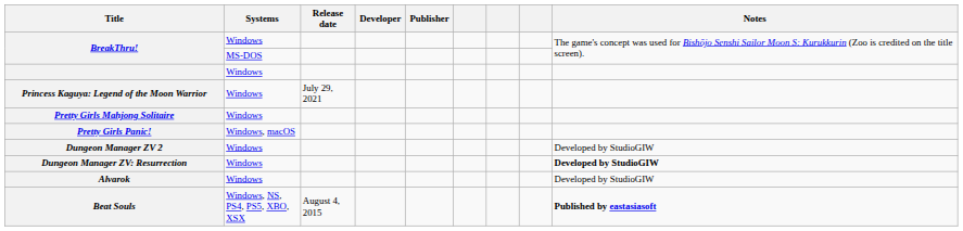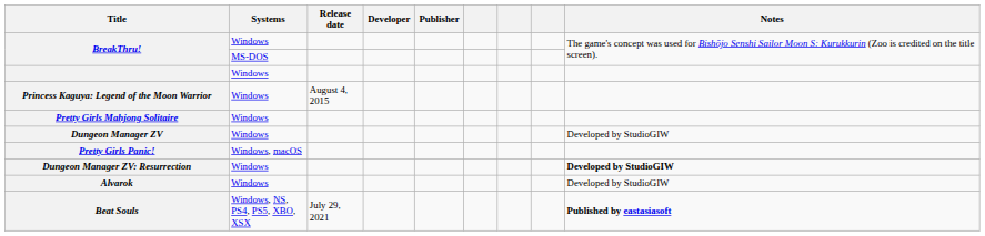 <table class="wikitable sortable" style="width: 84%; font-size: smaller">
 <tr>
 <th scope="col" style="width:20%;">Title</th>
 <th scope="col" style="width:7%;">Systems</th>
 <th scope="col" style="width:5%;">Release date</th>
 <th scope="col" style="width:3%;">Developer</th>
 <th scope="col" style="width:3%;">Publisher</th>
 <th scope="col" style="width:3%;"></th>
 <th scope="col" style="width:3%;"></th>
 <th scope="col" style="width:3%;"></th>
 <th scope="col" style="width:37%;" class="unsortable">Notes</th>
 </tr>
 <tr>
 <th scope="row" rowspan="2"><em><a href='#'>BreakThru!</a></em> </th>
 <td><a href='#'>Windows</a></td>
 <td></td>
 <td></td>
 <td></td>
 <td></td>
 <td></td>
 <td></td>
 <td scope="row" rowspan="2">The game's concept was used for <em><a href='#'>Bishōjo Senshi Sailor Moon S: Kurukkurin</a></em> (Zoo is credited on the title screen).</td>
 </tr>
 <tr>
 <td><a href='#'>MS-DOS</a></td>
 <td></td>
 <td></td>
 <td></td>
 <td></td>
 <td></td>
 <td></td>
 </tr>
 <tr>
 <th scope="row"><em></em> </th>
 <td><a href='#'>Windows</a></td>
 <td></td>
 <td></td>
 <td></td>
 <td></td>
 <td></td>
 <td></td>
 <td></td>
 </tr>
 <tr>
 <th><em>Princess Kaguya: Legend of the Moon Warrior</em></th>
 <td><a href='#'>Windows</a></td>
-<td>July 29, 2021</td>
+<td August 4, 2015>August 4, 2015</td>
 <td></td>
 <td></td>
 <td></td>
 <td></td>
 <td></td>
 </tr>
 <tr>
 <th scope="row"><em><a href='#'>Pretty Girls Mahjong Solitaire</a></em> </th>
 <td><a href='#'>Windows</a></td>
 <td></td>
 <td></td>
 <td></td>
 <td></td>
 <td></td>
 <td></td>
 <td></td>
 </tr>
 <tr>
+<th scope="row"><em>Dungeon Manager ZV</em></th>
+<td><a href='#'>Windows</a></td>
+<td></td>
+<td></td>
+<td></td>
+<td></td>
+<td></td>
+<td></td>
+<td>Developed by StudioGIW</td>
+</tr>
+<tr>
 <th><em><a href='#'>Pretty Girls Panic!</a></em></th>
 <td><a href='#'>Windows</a>, <a href='#'>macOS</a></td>
 <td></td>
 <td></td>
 <td></td>
 <td></td>
 <td></td>
 <td></td>
 <td></td>
-</tr>
-<tr>
-<th scope="row"><em>Dungeon Manager ZV 2</em></th>
-<td><a href='#'>Windows</a></td>
-<td></td>
-<td></td>
-<td></td>
-<td></td>
-<td></td>
-<td></td>
-<td>Developed by StudioGIW</td>
 </tr>
 <tr>
 <th scope="row"><em>Dungeon Manager ZV: Resurrection</em></th>
 <td><a href='#'>Windows</a></td>
 <td></td>
 <td></td>
 <td></td>
 <td></td>
 <td></td>
 <td></td>
 <td><strong>Developed by StudioGIW</strong></td>
 </tr>
 <tr>
 <th scope="row"><em>Alvarok</em> </th>
 <td><a href='#'>Windows</a></td>
 <td></td>
 <td></td>
 <td></td>
 <td></td>
 <td></td>
 <td></td>
 <td>Developed by StudioGIW</td>
 </tr>
 <tr>
 <th><em>Beat Souls</em></th>
 <td><a href='#'>Windows</a>, <a href='#'>NS</a>, <a href='#'>PS4</a>, <a href='#'>PS5</a>, <a href='#'>XBO</a>, <a href='#'>XSX</a></td>
-<td August 4, 2015>August 4, 2015</td>
+<td>July 29, 2021</td>
 <td></td>
 <td></td>
 <td></td>
 <td></td>
 <td></td>
 <td><strong>Published by <a href='#'>eastasiasoft</a></strong></td>
 </tr>
 </table>
